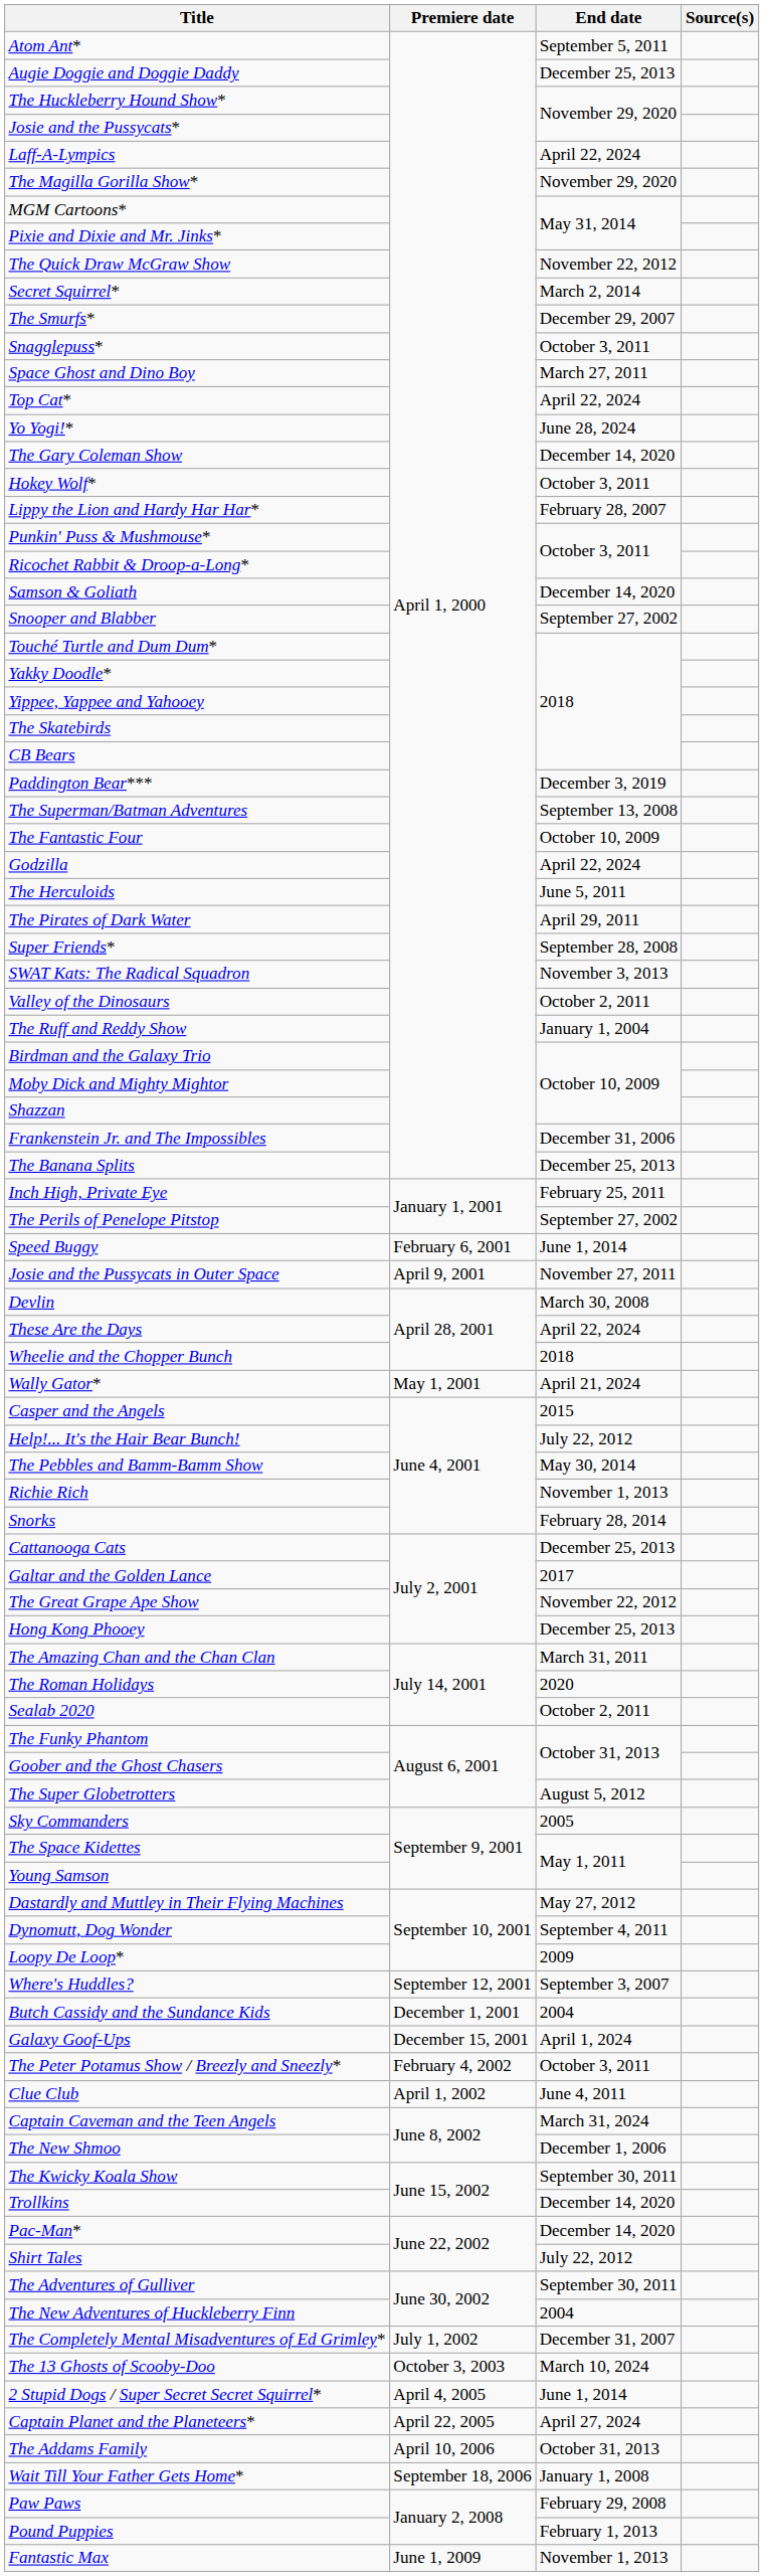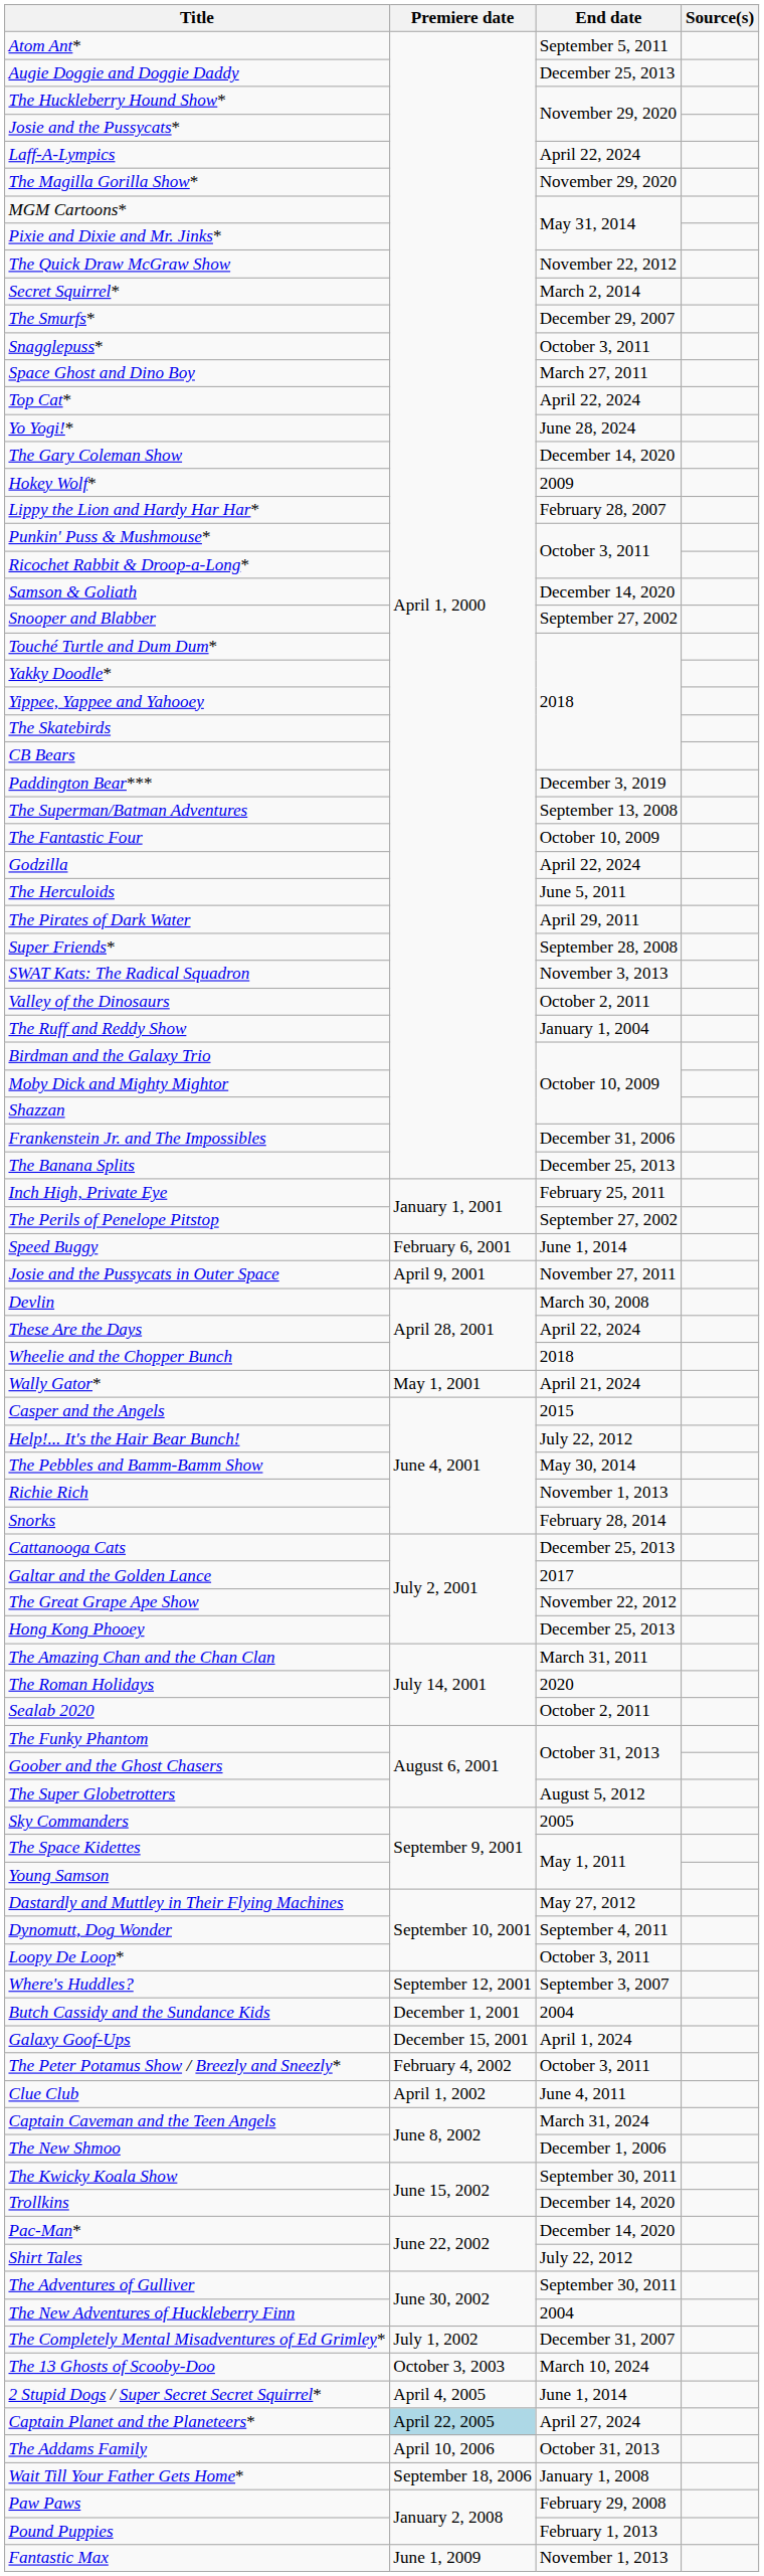 <table class="wikitable sortable">
 <tr>
 <th>Title</th>
 <th>Premiere date</th>
 <th>End date</th>
 <th>Source(s)</th>
 </tr>
 <tr>
 <td><em><a href='#'>Atom Ant</a></em>*</td>
 <td rowspan=42>April 1, 2000</td>
 <td>September 5, 2011</td>
 <td></td>
 </tr>
 <tr>
 <td><em><a href='#'>Augie Doggie and Doggie Daddy</a></em></td>
 <td>December 25, 2013</td>
 <td></td>
 </tr>
 <tr>
 <td><em><a href='#'>The Huckleberry Hound Show</a></em>*</td>
 <td rowspan=2>November 29, 2020</td>
 <td></td>
 </tr>
 <tr>
 <td><em><a href='#'>Josie and the Pussycats</a></em>*</td>
 <td></td>
 </tr>
 <tr>
 <td><em><a href='#'>Laff-A-Lympics</a></em></td>
 <td>April 22, 2024</td>
 <td></td>
 </tr>
 <tr>
 <td><em><a href='#'>The Magilla Gorilla Show</a></em>*</td>
 <td>November 29, 2020</td>
 <td></td>
 </tr>
 <tr>
 <td><em>MGM Cartoons</em>*</td>
 <td rowspan=2>May 31, 2014</td>
 <td></td>
 </tr>
 <tr>
 <td><em><a href='#'>Pixie and Dixie and Mr. Jinks</a></em>*</td>
 <td></td>
 </tr>
 <tr>
 <td><em><a href='#'>The Quick Draw McGraw Show</a></em></td>
 <td>November 22, 2012</td>
 <td></td>
 </tr>
 <tr>
 <td><em><a href='#'>Secret Squirrel</a></em>*</td>
 <td>March 2, 2014</td>
 <td></td>
 </tr>
 <tr>
 <td><em><a href='#'>The Smurfs</a></em>*</td>
 <td>December 29, 2007</td>
 <td></td>
 </tr>
 <tr>
 <td><em><a href='#'>Snagglepuss</a></em>*</td>
 <td>October 3, 2011</td>
 <td></td>
 </tr>
 <tr>
 <td><em><a href='#'>Space Ghost and Dino Boy</a></em></td>
 <td>March 27, 2011</td>
 <td></td>
 </tr>
 <tr>
 <td><em><a href='#'>Top Cat</a></em>*</td>
 <td>April 22, 2024</td>
 <td></td>
 </tr>
 <tr>
 <td><em><a href='#'>Yo Yogi!</a></em>*</td>
 <td>June 28, 2024</td>
 <td></td>
 </tr>
 <tr>
 <td><em><a href='#'>The Gary Coleman Show</a></em></td>
 <td>December 14, 2020</td>
 <td></td>
 </tr>
 <tr>
 <td><em><a href='#'>Hokey Wolf</a></em>*</td>
-<td>October 3, 2011</td>
+<td>2009</td>
 <td></td>
 </tr>
 <tr>
 <td><em><a href='#'>Lippy the Lion and Hardy Har Har</a></em>*</td>
 <td>February 28, 2007</td>
 <td></td>
 </tr>
 <tr>
 <td><em><a href='#'>Punkin' Puss & Mushmouse</a></em>*</td>
 <td rowspan=2>October 3, 2011</td>
 <td></td>
 </tr>
 <tr>
 <td><em><a href='#'>Ricochet Rabbit & Droop-a-Long</a></em>*</td>
 <td></td>
 </tr>
 <tr>
 <td><em><a href='#'>Samson & Goliath</a></em></td>
 <td>December 14, 2020</td>
 <td></td>
 </tr>
 <tr>
 <td><em><a href='#'>Snooper and Blabber</a></em></td>
 <td>September 27, 2002</td>
 <td></td>
 </tr>
 <tr>
 <td><em><a href='#'>Touché Turtle and Dum Dum</a></em>*</td>
 <td rowspan=5>2018</td>
 <td></td>
 </tr>
 <tr>
 <td><em><a href='#'>Yakky Doodle</a></em>*</td>
 <td></td>
 </tr>
 <tr>
 <td><em><a href='#'>Yippee, Yappee and Yahooey</a></em></td>
 <td></td>
 </tr>
 <tr>
 <td><em><a href='#'>The Skatebirds</a></em></td>
 <td></td>
 </tr>
 <tr>
 <td><em><a href='#'>CB Bears</a></em></td>
 <td></td>
 </tr>
 <tr>
 <td><em><a href='#'>Paddington Bear</a></em>***</td>
 <td>December 3, 2019</td>
 <td></td>
 </tr>
 <tr>
 <td><em><a href='#'>The Superman/Batman Adventures</a></em></td>
 <td>September 13, 2008</td>
 <td></td>
 </tr>
 <tr>
 <td><em><a href='#'>The Fantastic Four</a></em></td>
 <td>October 10, 2009</td>
 <td></td>
 </tr>
 <tr>
 <td><em><a href='#'>Godzilla</a></em></td>
 <td>April 22, 2024</td>
 <td></td>
 </tr>
 <tr>
 <td><em><a href='#'>The Herculoids</a></em></td>
 <td>June 5, 2011</td>
 <td></td>
 </tr>
 <tr>
 <td><em><a href='#'>The Pirates of Dark Water</a></em></td>
 <td>April 29, 2011</td>
 <td></td>
 </tr>
 <tr>
 <td><em><a href='#'>Super Friends</a></em>*</td>
 <td>September 28, 2008</td>
 <td></td>
 </tr>
 <tr>
 <td><em><a href='#'>SWAT Kats: The Radical Squadron</a></em></td>
 <td>November 3, 2013</td>
 <td></td>
 </tr>
 <tr>
 <td><em><a href='#'>Valley of the Dinosaurs</a></em></td>
 <td>October 2, 2011</td>
 <td></td>
 </tr>
 <tr>
 <td><em><a href='#'>The Ruff and Reddy Show</a></em></td>
 <td>January 1, 2004</td>
 <td></td>
 </tr>
 <tr>
 <td><em><a href='#'>Birdman and the Galaxy Trio</a></em></td>
 <td rowspan=3>October 10, 2009</td>
 <td></td>
 </tr>
 <tr>
 <td><em><a href='#'>Moby Dick and Mighty Mightor</a></em></td>
 <td></td>
 </tr>
 <tr>
 <td><em><a href='#'>Shazzan</a></em></td>
 <td></td>
 </tr>
 <tr>
 <td><em><a href='#'>Frankenstein Jr. and The Impossibles</a></em></td>
 <td>December 31, 2006</td>
 <td></td>
 </tr>
 <tr>
 <td><em><a href='#'>The Banana Splits</a></em></td>
 <td>December 25, 2013</td>
 <td></td>
 </tr>
 <tr>
 <td><em><a href='#'>Inch High, Private Eye</a></em></td>
 <td rowspan=2>January 1, 2001</td>
 <td>February 25, 2011</td>
 <td></td>
 </tr>
 <tr>
 <td><em><a href='#'>The Perils of Penelope Pitstop</a></em></td>
 <td>September 27, 2002</td>
 <td></td>
 </tr>
 <tr>
 <td><em><a href='#'>Speed Buggy</a></em></td>
 <td>February 6, 2001</td>
 <td>June 1, 2014</td>
 <td></td>
 </tr>
 <tr>
 <td><em><a href='#'>Josie and the Pussycats in Outer Space</a></em></td>
 <td>April 9, 2001</td>
 <td>November 27, 2011</td>
 <td></td>
 </tr>
 <tr>
 <td><em><a href='#'>Devlin</a></em></td>
 <td rowspan=3>April 28, 2001</td>
 <td>March 30, 2008</td>
 <td></td>
 </tr>
 <tr>
 <td><em><a href='#'>These Are the Days</a></em></td>
 <td>April 22, 2024</td>
 <td></td>
 </tr>
 <tr>
 <td><em><a href='#'>Wheelie and the Chopper Bunch</a></em></td>
 <td>2018</td>
 <td></td>
 </tr>
 <tr>
 <td><em><a href='#'>Wally Gator</a></em>*</td>
 <td>May 1, 2001</td>
 <td>April 21, 2024</td>
 <td></td>
 </tr>
 <tr>
 <td><em><a href='#'>Casper and the Angels</a></em></td>
 <td rowspan=5>June 4, 2001</td>
 <td>2015</td>
 <td></td>
 </tr>
 <tr>
 <td><em><a href='#'>Help!... It's the Hair Bear Bunch!</a></em></td>
 <td>July 22, 2012</td>
 <td></td>
 </tr>
 <tr>
 <td><em><a href='#'>The Pebbles and Bamm-Bamm Show</a></em></td>
 <td>May 30, 2014</td>
 <td></td>
 </tr>
 <tr>
 <td><em><a href='#'>Richie Rich</a></em></td>
 <td>November 1, 2013</td>
 <td></td>
 </tr>
 <tr>
 <td><em><a href='#'>Snorks</a></em></td>
 <td>February 28, 2014</td>
 <td></td>
 </tr>
 <tr>
 <td><em><a href='#'>Cattanooga Cats</a></em></td>
 <td rowspan=4>July 2, 2001</td>
 <td>December 25, 2013</td>
 <td></td>
 </tr>
 <tr>
 <td><em><a href='#'>Galtar and the Golden Lance</a></em></td>
 <td>2017</td>
 <td></td>
 </tr>
 <tr>
 <td><em><a href='#'>The Great Grape Ape Show</a></em></td>
 <td>November 22, 2012</td>
 <td></td>
 </tr>
 <tr>
 <td><em><a href='#'>Hong Kong Phooey</a></em></td>
 <td>December 25, 2013</td>
 <td></td>
 </tr>
 <tr>
 <td><em><a href='#'>The Amazing Chan and the Chan Clan</a></em></td>
 <td rowspan=3>July 14, 2001</td>
 <td>March 31, 2011</td>
 <td></td>
 </tr>
 <tr>
 <td><em><a href='#'>The Roman Holidays</a></em></td>
 <td>2020</td>
 <td></td>
 </tr>
 <tr>
 <td><em><a href='#'>Sealab 2020</a></em></td>
 <td>October 2, 2011</td>
 <td></td>
 </tr>
 <tr>
 <td><em><a href='#'>The Funky Phantom</a></em></td>
 <td rowspan=3>August 6, 2001</td>
 <td rowspan=2>October 31, 2013</td>
 <td></td>
 </tr>
 <tr>
 <td><em><a href='#'>Goober and the Ghost Chasers</a></em></td>
 <td></td>
 </tr>
 <tr>
 <td><em><a href='#'>The Super Globetrotters</a></em></td>
 <td>August 5, 2012</td>
 <td></td>
 </tr>
 <tr>
 <td><em><a href='#'>Sky Commanders</a></em></td>
 <td rowspan=3>September 9, 2001</td>
 <td>2005</td>
 <td></td>
 </tr>
 <tr>
 <td><em><a href='#'>The Space Kidettes</a></em></td>
 <td rowspan=2>May 1, 2011</td>
 <td></td>
 </tr>
 <tr>
 <td><em><a href='#'>Young Samson</a></em></td>
 <td></td>
 </tr>
 <tr>
 <td><em><a href='#'>Dastardly and Muttley in Their Flying Machines</a></em></td>
 <td rowspan=3>September 10, 2001</td>
 <td>May 27, 2012</td>
 <td></td>
 </tr>
 <tr>
 <td><em><a href='#'>Dynomutt, Dog Wonder</a></em></td>
 <td>September 4, 2011</td>
 <td></td>
 </tr>
 <tr>
 <td><em><a href='#'>Loopy De Loop</a></em>*</td>
-<td>2009</td>
+<td>October 3, 2011</td>
 <td></td>
 </tr>
 <tr>
 <td><em><a href='#'>Where's Huddles?</a></em></td>
 <td>September 12, 2001</td>
 <td>September 3, 2007</td>
 <td></td>
 </tr>
 <tr>
 <td><em><a href='#'>Butch Cassidy and the Sundance Kids</a></em></td>
 <td>December 1, 2001</td>
 <td>2004</td>
 <td></td>
 </tr>
 <tr>
 <td><em><a href='#'>Galaxy Goof-Ups</a></em></td>
 <td>December 15, 2001</td>
 <td>April 1, 2024</td>
 <td></td>
 </tr>
 <tr>
 <td><em><a href='#'>The Peter Potamus Show</a> / <a href='#'>Breezly and Sneezly</a></em>*</td>
 <td>February 4, 2002</td>
 <td>October 3, 2011</td>
 <td></td>
 </tr>
 <tr>
 <td><em><a href='#'>Clue Club</a></em></td>
 <td>April 1, 2002</td>
 <td>June 4, 2011</td>
 <td></td>
 </tr>
 <tr>
 <td><em><a href='#'>Captain Caveman and the Teen Angels</a></em></td>
 <td rowspan=2>June 8, 2002</td>
 <td>March 31, 2024</td>
 <td></td>
 </tr>
 <tr>
 <td><em><a href='#'>The New Shmoo</a></em></td>
 <td>December 1, 2006</td>
 <td></td>
 </tr>
 <tr>
 <td><em><a href='#'>The Kwicky Koala Show</a></em></td>
 <td rowspan=2>June 15, 2002</td>
 <td>September 30, 2011</td>
 <td></td>
 </tr>
 <tr>
 <td><em><a href='#'>Trollkins</a></em></td>
 <td>December 14, 2020</td>
 <td></td>
 </tr>
 <tr>
 <td><em><a href='#'>Pac-Man</a></em>*</td>
 <td rowspan=2>June 22, 2002</td>
 <td>December 14, 2020</td>
 <td></td>
 </tr>
 <tr>
 <td><em><a href='#'>Shirt Tales</a></em></td>
 <td>July 22, 2012</td>
 <td></td>
 </tr>
 <tr>
 <td><em><a href='#'>The Adventures of Gulliver</a></em></td>
 <td rowspan=2>June 30, 2002</td>
 <td>September 30, 2011</td>
 <td></td>
 </tr>
 <tr>
 <td><em><a href='#'>The New Adventures of Huckleberry Finn</a></em></td>
 <td>2004</td>
 <td></td>
 </tr>
 <tr>
 <td><em><a href='#'>The Completely Mental Misadventures of Ed Grimley</a></em>*</td>
 <td>July 1, 2002</td>
 <td>December 31, 2007</td>
 <td></td>
 </tr>
 <tr>
 <td><em><a href='#'>The 13 Ghosts of Scooby-Doo</a></em></td>
 <td>October 3, 2003</td>
 <td>March 10, 2024</td>
 <td></td>
 </tr>
 <tr>
 <td><em><a href='#'>2 Stupid Dogs</a> / <a href='#'>Super Secret Secret Squirrel</a></em>*</td>
 <td>April 4, 2005</td>
 <td>June 1, 2014</td>
 <td></td>
 </tr>
 <tr>
 <td><em><a href='#'>Captain Planet and the Planeteers</a></em>*</td>
-<td>April 22, 2005</td>
+<td style="background: lightblue;">April 22, 2005</td>
 <td>April 27, 2024</td>
 <td></td>
 </tr>
 <tr>
 <td><em><a href='#'>The Addams Family</a></em></td>
 <td>April 10, 2006</td>
 <td>October 31, 2013</td>
 <td></td>
 </tr>
 <tr>
 <td><em><a href='#'>Wait Till Your Father Gets Home</a></em>*</td>
 <td>September 18, 2006</td>
 <td>January 1, 2008</td>
 <td></td>
 </tr>
 <tr>
 <td><em><a href='#'>Paw Paws</a></em></td>
 <td rowspan=2>January 2, 2008</td>
 <td>February 29, 2008</td>
 <td></td>
 </tr>
 <tr>
 <td><em><a href='#'>Pound Puppies</a></em></td>
 <td>February 1, 2013</td>
 <td></td>
 </tr>
 <tr>
 <td><em><a href='#'>Fantastic Max</a></em></td>
 <td>June 1, 2009</td>
 <td>November 1, 2013</td>
 <td></td>
 </tr>
 </table>
